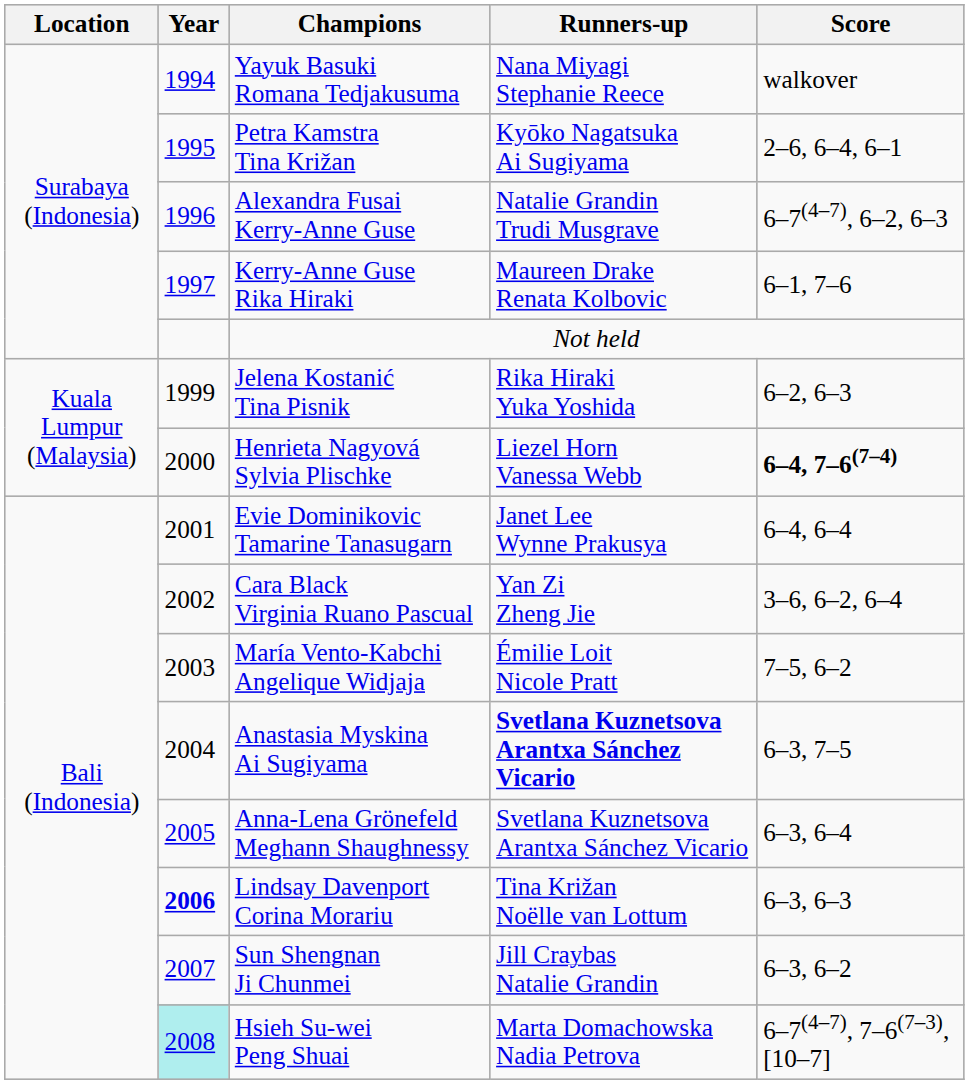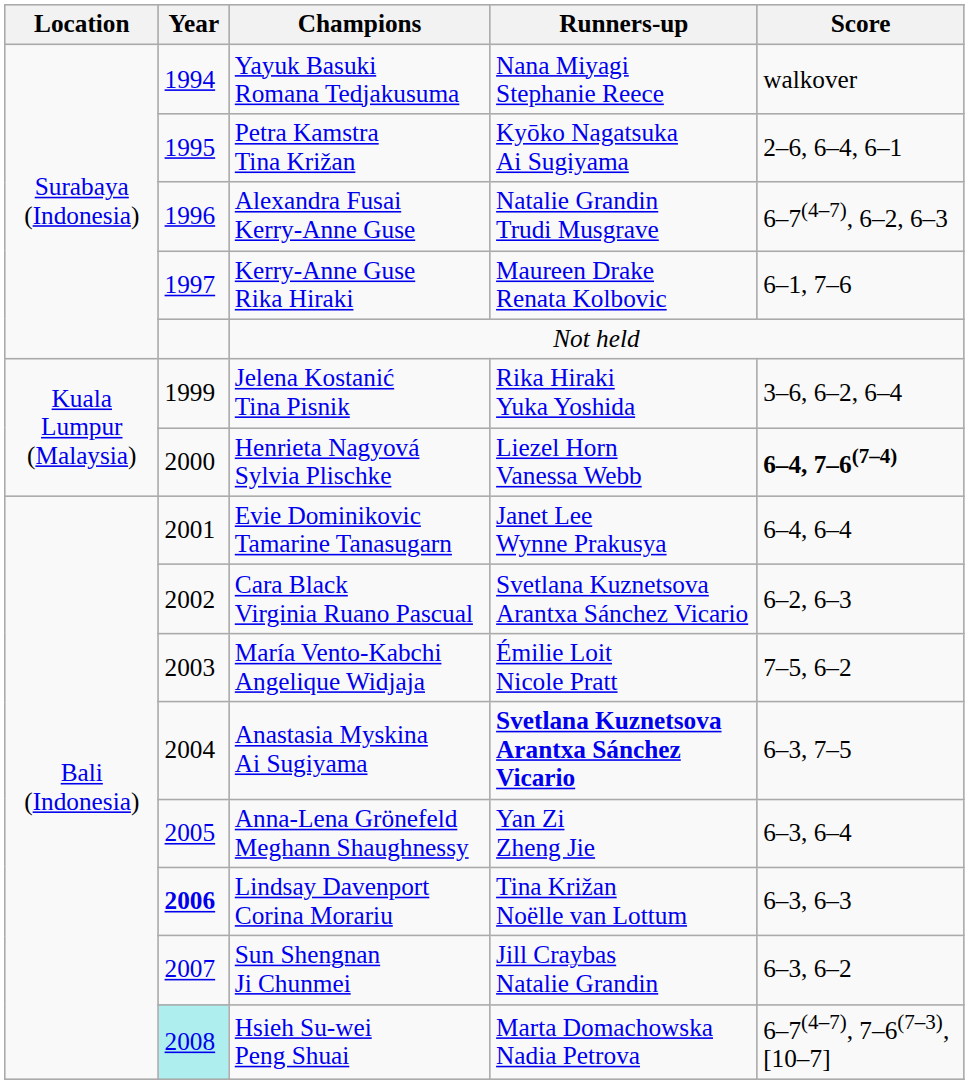 <table class="wikitable">
 <tr>
 <th style="width:100px">Location</th>
 <th style="width:40px">Year</th>
 <th style="width:200px">Champions</th>
 <th style="width:200px">Runners-up</th>
 <th style="width:160px" class="unsortable">Score</th>
 </tr>
 <tr>
 <td align=center rowspan=5><a href='#'>Surabaya</a><br>(<a href='#'>Indonesia</a>)</td>
 <td><a href='#'>1994</a></td>
 <td> <a href='#'>Yayuk Basuki</a> <br>  <a href='#'>Romana Tedjakusuma</a></td>
 <td> <a href='#'>Nana Miyagi</a> <br>  <a href='#'>Stephanie Reece</a></td>
 <td>walkover</td>
 </tr>
 <tr>
 <td><a href='#'>1995</a></td>
 <td> <a href='#'>Petra Kamstra</a> <br>  <a href='#'>Tina Križan</a></td>
 <td> <a href='#'>Kyōko Nagatsuka</a> <br>  <a href='#'>Ai Sugiyama</a></td>
 <td>2–6, 6–4, 6–1</td>
 </tr>
 <tr>
 <td><a href='#'>1996</a></td>
 <td> <a href='#'>Alexandra Fusai</a> <br>  <a href='#'>Kerry-Anne Guse</a></td>
 <td> <a href='#'>Natalie Grandin</a> <br>  <a href='#'>Trudi Musgrave</a></td>
 <td>6–7<sup>(4–7)</sup>, 6–2, 6–3</td>
 </tr>
 <tr>
 <td><a href='#'>1997</a></td>
 <td> <a href='#'>Kerry-Anne Guse</a> <br>  <a href='#'>Rika Hiraki</a></td>
 <td> <a href='#'>Maureen Drake</a> <br>  <a href='#'>Renata Kolbovic</a></td>
 <td>6–1, 7–6</td>
 </tr>
 <tr>
 <td></td>
 <td colspan=4 align=center><em>Not held</em></td>
 </tr>
 <tr>
 <td align=center rowspan=2><a href='#'>Kuala Lumpur</a><br>(<a href='#'>Malaysia</a>)</td>
 <td>1999</td>
 <td> <a href='#'>Jelena Kostanić</a> <br>  <a href='#'>Tina Pisnik</a></td>
 <td> <a href='#'>Rika Hiraki</a> <br>  <a href='#'>Yuka Yoshida</a></td>
-<td>6–2, 6–3</td>
+<td>3–6, 6–2, 6–4</td>
 </tr>
 <tr>
 <td>2000</td>
 <td> <a href='#'>Henrieta Nagyová</a> <br>  <a href='#'>Sylvia Plischke</a></td>
 <td> <a href='#'>Liezel Horn</a> <br>  <a href='#'>Vanessa Webb</a></td>
 <td><strong>6–4, 7–6<sup>(7–4)</sup></strong></td>
 </tr>
 <tr>
 <td align=center rowspan=8><a href='#'>Bali</a><br>(<a href='#'>Indonesia</a>)</td>
 <td>2001</td>
 <td> <a href='#'>Evie Dominikovic</a> <br>  <a href='#'>Tamarine Tanasugarn</a></td>
 <td> <a href='#'>Janet Lee</a> <br>  <a href='#'>Wynne Prakusya</a></td>
 <td>6–4, 6–4</td>
 </tr>
 <tr>
 <td>2002</td>
 <td> <a href='#'>Cara Black</a> <br>  <a href='#'>Virginia Ruano Pascual</a></td>
-<td> <a href='#'>Yan Zi</a> <br>  <a href='#'>Zheng Jie</a></td>
-<td>3–6, 6–2, 6–4</td>
+<td> <a href='#'>Svetlana Kuznetsova</a> <br>  <a href='#'>Arantxa Sánchez Vicario</a></td>
+<td>6–2, 6–3</td>
 </tr>
 <tr>
 <td>2003</td>
 <td> <a href='#'>María Vento-Kabchi</a> <br>   <a href='#'>Angelique Widjaja</a></td>
 <td> <a href='#'>Émilie Loit</a> <br>  <a href='#'>Nicole Pratt</a></td>
 <td>7–5, 6–2</td>
 </tr>
 <tr>
 <td>2004</td>
 <td> <a href='#'>Anastasia Myskina</a> <br>  <a href='#'>Ai Sugiyama</a></td>
 <td><strong> <a href='#'>Svetlana Kuznetsova</a> <br>  <a href='#'>Arantxa Sánchez Vicario</a></strong></td>
 <td>6–3, 7–5</td>
 </tr>
 <tr>
 <td><a href='#'>2005</a></td>
 <td> <a href='#'>Anna-Lena Grönefeld</a> <br>  <a href='#'>Meghann Shaughnessy</a></td>
-<td> <a href='#'>Svetlana Kuznetsova</a> <br>  <a href='#'>Arantxa Sánchez Vicario</a></td>
+<td> <a href='#'>Yan Zi</a> <br>  <a href='#'>Zheng Jie</a></td>
 <td>6–3, 6–4</td>
 </tr>
 <tr>
 <td><strong><a href='#'>2006</a></strong></td>
 <td> <a href='#'>Lindsay Davenport</a> <br>  <a href='#'>Corina Morariu</a></td>
 <td> <a href='#'>Tina Križan</a> <br>  <a href='#'>Noëlle van Lottum</a></td>
 <td>6–3, 6–3</td>
 </tr>
 <tr>
 <td><a href='#'>2007</a></td>
 <td> <a href='#'>Sun Shengnan</a> <br>  <a href='#'>Ji Chunmei</a></td>
 <td> <a href='#'>Jill Craybas</a> <br>  <a href='#'>Natalie Grandin</a></td>
 <td>6–3, 6–2</td>
 </tr>
 <tr>
 <td style="background: paleturquoise;"><a href='#'>2008</a></td>
 <td> <a href='#'>Hsieh Su-wei</a>  <br>  <a href='#'>Peng Shuai</a></td>
 <td> <a href='#'>Marta Domachowska</a> <br>   <a href='#'>Nadia Petrova</a></td>
 <td>6–7<sup>(4–7)</sup>, 7–6<sup>(7–3)</sup>, [10–7]</td>
 </tr>
 </table>
